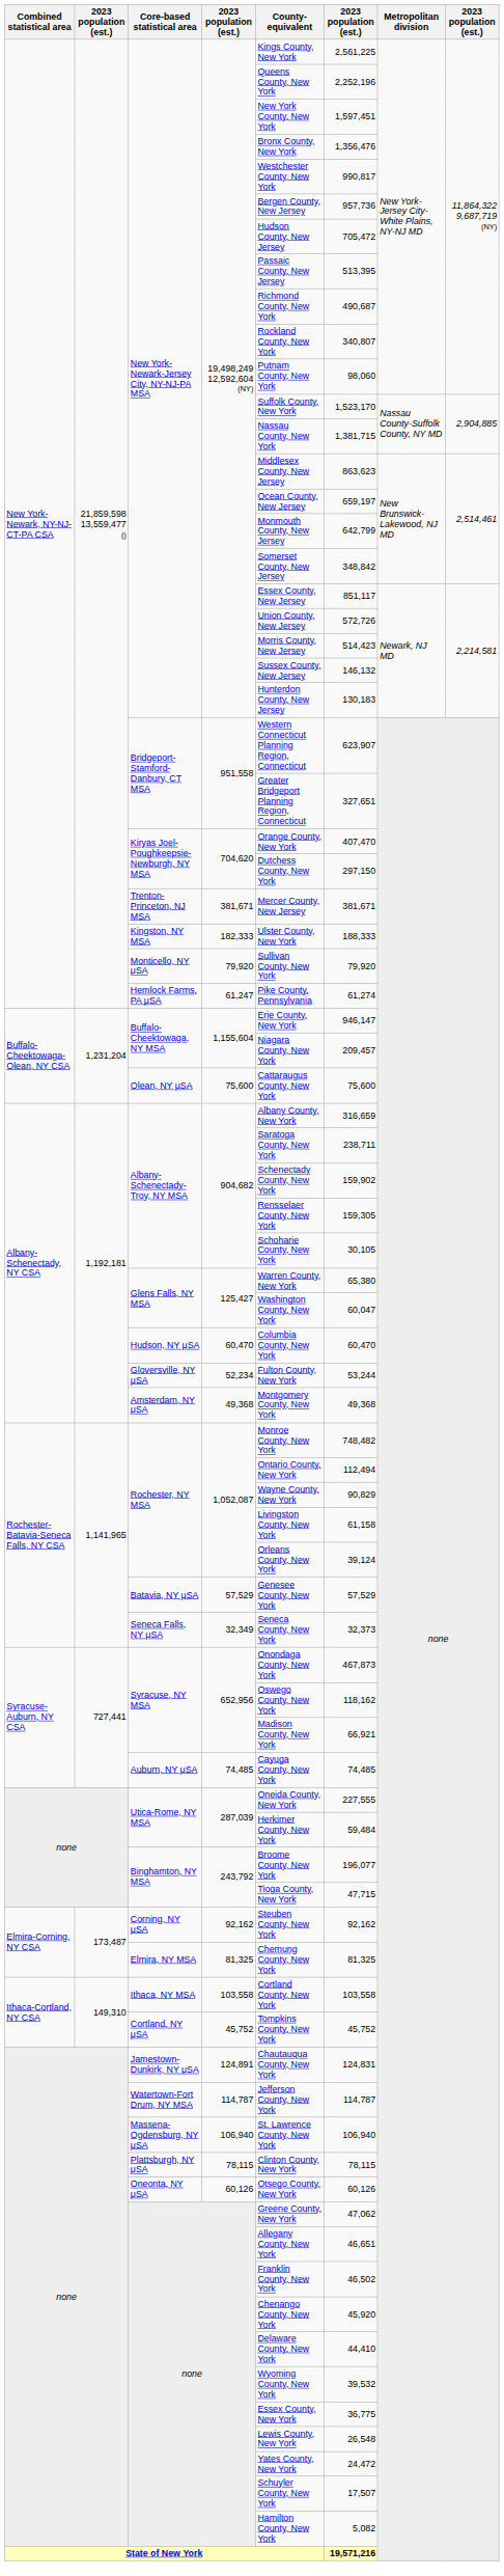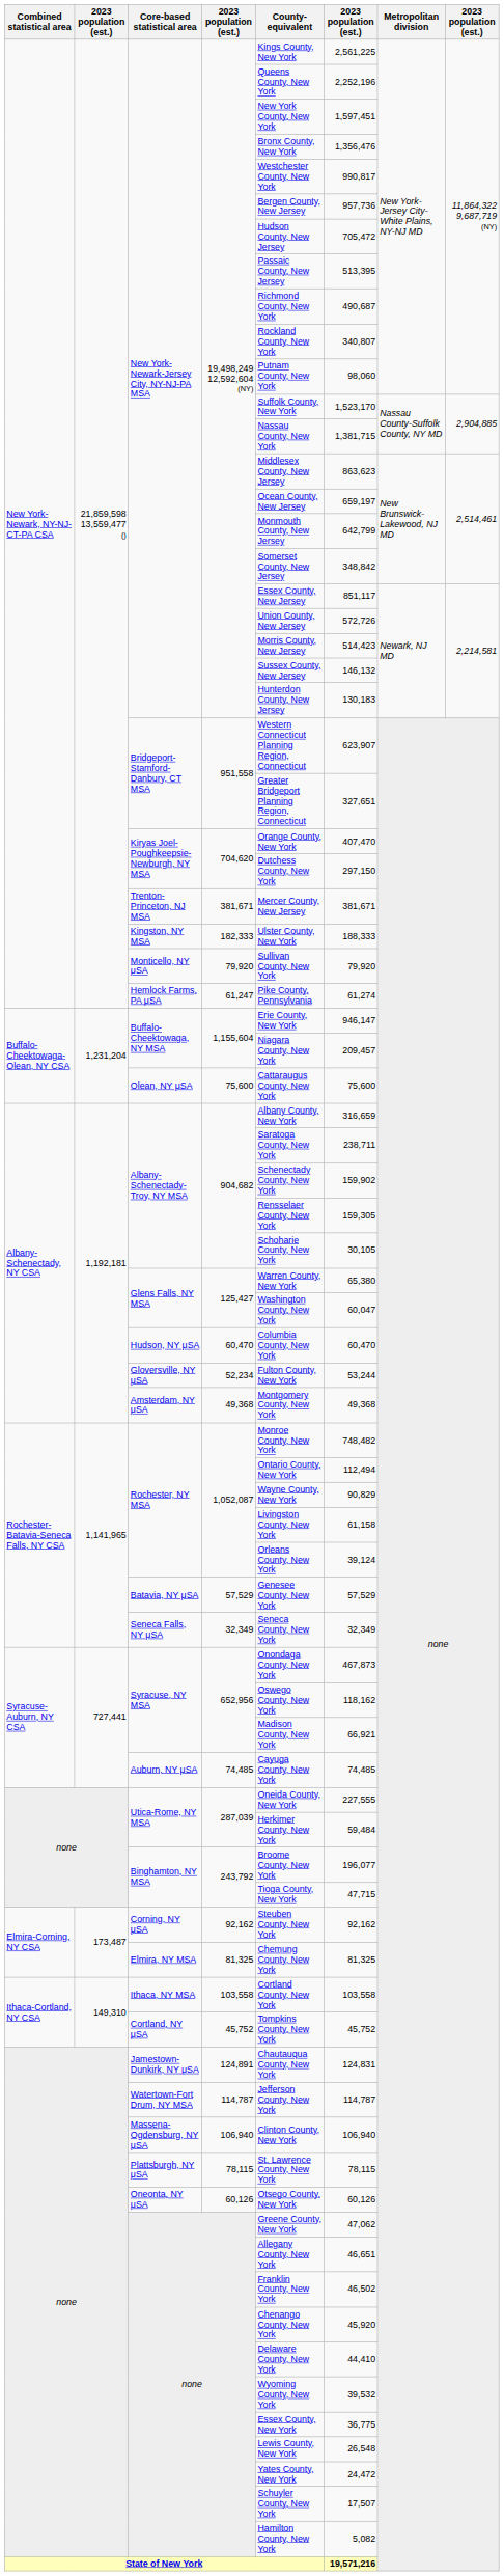 <table class=wikitable>
 <tr>
 <th>Combined statistical area</th>
 <th>2023 population (est.)</th>
 <th>Core-based statistical area</th>
 <th>2023 population (est.)</th>
 <th>County-equivalent</th>
 <th>2023 population (est.)</th>
 <th>Metropolitan division</th>
 <th>2023 population (est.)</th>
 </tr>
 <tr>
 <td rowspan="30"><a href='#'><span>New York-Newark, NY-NJ-CT-PA CSA</span></a></td>
 <td rowspan="30" align="right"><span>21,859,598</span><br>13,559,477 <small>()</small></td>
 <td rowspan="22"><a href='#'><span>New York-Newark-Jersey City, NY-NJ-PA MSA</span></a></td>
 <td rowspan="22" align="right"><span>19,498,249</span><br>12,592,604 <small>(NY)</small></td>
 <td><a href='#'>Kings County, New York</a></td>
 <td align=right>2,561,225</td>
 <td rowspan="11"><span><em>New York-Jersey City-White Plains, NY-NJ MD</em></span></td>
 <td rowspan="11" align="right"><span><em>11,864,322</em></span><br><em>9,687,719</em> <small>(NY)</small></td>
 </tr>
 <tr>
 <td><a href='#'>Queens County, New York</a></td>
 <td align=right>2,252,196</td>
 </tr>
 <tr>
 <td><a href='#'>New York County, New York</a></td>
 <td align=right>1,597,451</td>
 </tr>
 <tr>
 <td><a href='#'>Bronx County, New York</a></td>
 <td align=right>1,356,476</td>
 </tr>
 <tr>
 <td><a href='#'>Westchester County, New York</a></td>
 <td align=right>990,817</td>
 </tr>
 <tr>
 <td><a href='#'><span>Bergen County, New Jersey</span></a></td>
 <td align=right><span>957,736</span></td>
 </tr>
 <tr>
 <td><a href='#'><span>Hudson County, New Jersey</span></a></td>
 <td align=right><span>705,472</span></td>
 </tr>
 <tr>
 <td><a href='#'><span>Passaic County, New Jersey</span></a></td>
 <td align=right><span>513,395</span></td>
 </tr>
 <tr>
 <td><a href='#'>Richmond County, New York</a></td>
 <td align=right>490,687</td>
 </tr>
 <tr>
 <td><a href='#'>Rockland County, New York</a></td>
 <td align=right>340,807</td>
 </tr>
 <tr>
 <td><a href='#'>Putnam County, New York</a></td>
 <td align=right>98,060</td>
 </tr>
 <tr>
 <td><a href='#'>Suffolk County, New York</a></td>
 <td align=right>1,523,170</td>
 <td rowspan="2"><em>Nassau County-Suffolk County, NY MD</em></td>
 <td rowspan="2" align="right"><em>2,904,885</em></td>
 </tr>
 <tr>
 <td><a href='#'>Nassau County, New York</a></td>
 <td align=right>1,381,715</td>
 </tr>
 <tr>
 <td><a href='#'><span>Middlesex County, New Jersey</span></a></td>
 <td align=right><span>863,623</span></td>
 <td rowspan="4"><span><em>New Brunswick-Lakewood, NJ MD</em></span></td>
 <td rowspan="4" align="right"><span><em>2,514,461</em></span></td>
 </tr>
 <tr>
 <td><a href='#'><span>Ocean County, New Jersey</span></a></td>
 <td align=right><span>659,197</span></td>
 </tr>
 <tr>
 <td><a href='#'><span>Monmouth County, New Jersey</span></a></td>
 <td align=right><span>642,799</span></td>
 </tr>
 <tr>
 <td><a href='#'><span>Somerset County, New Jersey</span></a></td>
 <td align=right><span>348,842</span></td>
 </tr>
 <tr>
 <td><a href='#'><span>Essex County, New Jersey</span></a></td>
 <td align=right><span>851,117</span></td>
 <td rowspan="5"><span><em>Newark, NJ MD</em></span></td>
 <td rowspan="5" align="right"><span><em>2,214,581</em></span></td>
 </tr>
 <tr>
 <td><a href='#'><span>Union County, New Jersey</span></a></td>
 <td align=right><span>572,726</span></td>
 </tr>
 <tr>
 <td><a href='#'><span>Morris County, New Jersey</span></a></td>
 <td align=right><span>514,423</span></td>
 </tr>
 <tr>
 <td><a href='#'><span>Sussex County, New Jersey</span></a></td>
 <td align=right><span>146,132</span></td>
 </tr>
 <tr>
 <td><a href='#'><span>Hunterdon County, New Jersey</span></a></td>
 <td align=right><span>130,183</span></td>
 </tr>
 <tr>
 <td rowspan=2><a href='#'><span>Bridgeport-Stamford-Danbury, CT MSA</span></a></td>
 <td rowspan=2 align=right><span>951,558</span></td>
 <td><a href='#'><span>Western Connecticut Planning Region, Connecticut</span></a></td>
 <td align=right><span>623,907</span></td>
 <td rowspan=57 colspan=2 align=center bgcolor=#EEEEEE><em>none</em></td>
 </tr>
 <tr>
 <td><a href='#'><span>Greater Bridgeport Planning Region, Connecticut</span></a></td>
 <td align=right><span>327,651</span></td>
 </tr>
 <tr>
 <td rowspan="2"><a href='#'>Kiryas Joel-Poughkeepsie-Newburgh, NY MSA</a></td>
 <td rowspan="2" align="right">704,620</td>
 <td><a href='#'>Orange County, New York</a></td>
 <td align="right">407,470</td>
 </tr>
 <tr>
 <td><a href='#'>Dutchess County, New York</a></td>
 <td align="right">297,150</td>
 </tr>
 <tr>
 <td rowspan=1><a href='#'><span>Trenton-Princeton, NJ MSA</span></a></td>
 <td rowspan=1 align=right><span>381,671</span></td>
 <td><a href='#'><span>Mercer County, New Jersey</span></a></td>
 <td align=right><span>381,671</span></td>
 </tr>
 <tr>
 <td rowspan=1><a href='#'>Kingston, NY MSA</a></td>
 <td rowspan=1 align=right>182,333</td>
 <td><a href='#'>Ulster County, New York</a></td>
 <td align=right>188,333</td>
 </tr>
 <tr>
 <td rowspan=1><a href='#'>Monticello, NY μSA</a></td>
 <td rowspan=1 align=right>79,920</td>
 <td><a href='#'>Sullivan County, New York</a></td>
 <td align=right>79,920</td>
 </tr>
 <tr>
 <td rowspan=1><a href='#'><span>Hemlock Farms, PA μSA</span></a></td>
 <td rowspan=1 align=right><span>61,247</span></td>
 <td><a href='#'><span>Pike County, Pennsylvania</span></a></td>
 <td align=right><span>61,274</span></td>
 </tr>
 <tr>
 <td rowspan=3><a href='#'>Buffalo-Cheektowaga-Olean, NY CSA</a></td>
 <td rowspan=3 align=right>1,231,204</td>
 <td rowspan=2><a href='#'>Buffalo-Cheektowaga, NY MSA</a></td>
 <td rowspan=2 align=right>1,155,604</td>
 <td><a href='#'>Erie County, New York</a></td>
 <td align=right>946,147</td>
 </tr>
 <tr>
 <td><a href='#'>Niagara County, New York</a></td>
 <td align=right>209,457</td>
 </tr>
 <tr>
 <td rowspan=1><a href='#'>Olean, NY μSA</a></td>
 <td rowspan=1 align=right>75,600</td>
 <td><a href='#'>Cattaraugus County, New York</a></td>
 <td align=right>75,600</td>
 </tr>
 <tr>
 <td rowspan=10><a href='#'>Albany-Schenectady, NY CSA</a></td>
 <td rowspan=10 align=right>1,192,181</td>
 <td rowspan=5><a href='#'>Albany-Schenectady-Troy, NY MSA</a></td>
 <td rowspan=5 align=right>904,682</td>
 <td><a href='#'>Albany County, New York</a></td>
 <td align=right>316,659</td>
 </tr>
 <tr>
 <td><a href='#'>Saratoga County, New York</a></td>
 <td align=right>238,711</td>
 </tr>
 <tr>
 <td><a href='#'>Schenectady County, New York</a></td>
 <td align=right>159,902</td>
 </tr>
 <tr>
 <td><a href='#'>Rensselaer County, New York</a></td>
 <td align=right>159,305</td>
 </tr>
 <tr>
 <td><a href='#'>Schoharie County, New York</a></td>
 <td align=right>30,105</td>
 </tr>
 <tr>
 <td rowspan=2><a href='#'>Glens Falls, NY MSA</a></td>
 <td rowspan=2 align=right>125,427</td>
 <td><a href='#'>Warren County, New York</a></td>
 <td align=right>65,380</td>
 </tr>
 <tr>
 <td><a href='#'>Washington County, New York</a></td>
 <td align=right>60,047</td>
 </tr>
 <tr>
 <td rowspan=1><a href='#'>Hudson, NY μSA</a></td>
 <td rowspan=1 align=right>60,470</td>
 <td><a href='#'>Columbia County, New York</a></td>
 <td align=right>60,470</td>
 </tr>
 <tr>
 <td rowspan=1><a href='#'>Gloversville, NY μSA</a></td>
 <td rowspan=1 align=right>52,234</td>
 <td><a href='#'>Fulton County, New York</a></td>
 <td align=right>53,244</td>
 </tr>
 <tr>
 <td rowspan=1><a href='#'>Amsterdam, NY μSA</a></td>
 <td rowspan=1 align=right>49,368</td>
 <td><a href='#'>Montgomery County, New York</a></td>
 <td align=right>49,368</td>
 </tr>
 <tr>
 <td rowspan=7><a href='#'>Rochester-Batavia-Seneca Falls, NY CSA</a></td>
 <td rowspan=7 align=right>1,141,965</td>
 <td rowspan=5><a href='#'>Rochester, NY MSA</a></td>
 <td rowspan=5 align=right>1,052,087</td>
 <td><a href='#'>Monroe County, New York</a></td>
 <td align=right>748,482</td>
 </tr>
 <tr>
 <td><a href='#'>Ontario County, New York</a></td>
 <td align=right>112,494</td>
 </tr>
 <tr>
 <td><a href='#'>Wayne County, New York</a></td>
 <td align=right>90,829</td>
 </tr>
 <tr>
 <td><a href='#'>Livingston County, New York</a></td>
 <td align=right>61,158</td>
 </tr>
 <tr>
 <td><a href='#'>Orleans County, New York</a></td>
 <td align=right>39,124</td>
 </tr>
 <tr>
 <td rowspan=1><a href='#'>Batavia, NY μSA</a></td>
 <td rowspan=1 align=right>57,529</td>
 <td><a href='#'>Genesee County, New York</a></td>
 <td align=right>57,529</td>
 </tr>
 <tr>
 <td rowspan=1><a href='#'>Seneca Falls, NY μSA</a></td>
 <td rowspan=1 align=right>32,349</td>
 <td><a href='#'>Seneca County, New York</a></td>
-<td align=right>32,373</td>
+<td align=right>32,349</td>
 </tr>
 <tr>
 <td rowspan=4><a href='#'>Syracuse-Auburn, NY CSA</a></td>
 <td rowspan=4 align=right>727,441</td>
 <td rowspan=3><a href='#'>Syracuse, NY MSA</a></td>
 <td rowspan=3 align=right>652,956</td>
 <td><a href='#'>Onondaga County, New York</a></td>
 <td align=right>467,873</td>
 </tr>
 <tr>
 <td><a href='#'>Oswego County, New York</a></td>
 <td align=right>118,162</td>
 </tr>
 <tr>
 <td><a href='#'>Madison County, New York</a></td>
 <td align=right>66,921</td>
 </tr>
 <tr>
 <td rowspan=1><a href='#'>Auburn, NY μSA</a></td>
 <td rowspan=1 align=right>74,485</td>
 <td><a href='#'>Cayuga County, New York</a></td>
 <td align=right>74,485</td>
 </tr>
 <tr>
 <td rowspan=4 colspan=2 align=center bgcolor=#EEEEEE><em>none</em></td>
 <td rowspan=2><a href='#'>Utica-Rome, NY MSA</a></td>
 <td rowspan=2 align=right>287,039</td>
 <td><a href='#'>Oneida County, New York</a></td>
 <td align=right>227,555</td>
 </tr>
 <tr>
 <td><a href='#'>Herkimer County, New York</a></td>
 <td align=right>59,484</td>
 </tr>
 <tr>
 <td rowspan=2><a href='#'>Binghamton, NY MSA</a></td>
 <td rowspan=2 align=right>243,792</td>
 <td><a href='#'>Broome County, New York</a></td>
 <td align=right>196,077</td>
 </tr>
 <tr>
 <td><a href='#'>Tioga County, New York</a></td>
 <td align=right>47,715</td>
 </tr>
 <tr>
 <td rowspan=2><a href='#'>Elmira-Corning, NY CSA</a></td>
 <td rowspan=2 align=right>173,487</td>
 <td rowspan=1><a href='#'>Corning, NY μSA</a></td>
 <td rowspan=1 align=right>92,162</td>
 <td><a href='#'>Steuben County, New York</a></td>
 <td align=right>92,162</td>
 </tr>
 <tr>
 <td rowspan=1><a href='#'>Elmira, NY MSA</a></td>
 <td rowspan=1 align=right>81,325</td>
 <td><a href='#'>Chemung County, New York</a></td>
 <td align=right>81,325</td>
 </tr>
 <tr>
 <td rowspan=2><a href='#'>Ithaca-Cortland, NY CSA</a></td>
 <td rowspan=2 align=right>149,310</td>
 <td rowspan=1><a href='#'>Ithaca, NY MSA</a></td>
 <td rowspan=1 align=right>103,558</td>
 <td><a href='#'>Cortland County, New York</a></td>
 <td align=right>103,558</td>
 </tr>
 <tr>
 <td rowspan=1><a href='#'>Cortland, NY μSA</a></td>
 <td rowspan=1 align=right>45,752</td>
 <td><a href='#'>Tompkins County, New York</a></td>
 <td align=right>45,752</td>
 </tr>
 <tr>
 <td rowspan=16 colspan=2 align=center bgcolor=#EEEEEE><em>none</em></td>
 <td rowspan=1><a href='#'>Jamestown-Dunkirk, NY μSA</a></td>
 <td rowspan=1 align=right>124,891</td>
 <td><a href='#'>Chautauqua County, New York</a></td>
 <td align=right>124,831</td>
 </tr>
 <tr>
 <td rowspan=1><a href='#'>Watertown-Fort Drum, NY MSA</a></td>
 <td rowspan=1 align=right>114,787</td>
 <td><a href='#'>Jefferson County, New York</a></td>
 <td align=right>114,787</td>
 </tr>
 <tr>
 <td rowspan=1><a href='#'>Massena-Ogdensburg, NY μSA</a></td>
 <td rowspan=1 align=right>106,940</td>
-<td><a href='#'>St. Lawrence County, New York</a></td>
+<td><a href='#'>Clinton County, New York</a></td>
 <td align=right>106,940</td>
 </tr>
 <tr>
 <td rowspan=1><a href='#'>Plattsburgh, NY μSA</a></td>
 <td rowspan=1 align=right>78,115</td>
-<td><a href='#'>Clinton County, New York</a></td>
+<td><a href='#'>St. Lawrence County, New York</a></td>
 <td align=right>78,115</td>
 </tr>
 <tr>
 <td rowspan=1><a href='#'>Oneonta, NY μSA</a></td>
 <td rowspan=1 align=right>60,126</td>
 <td><a href='#'>Otsego County, New York</a></td>
 <td align=right>60,126</td>
 </tr>
 <tr>
 <td rowspan=11 colspan=2 align=center bgcolor=#EEEEEE><em>none</em></td>
 <td><a href='#'>Greene County, New York</a></td>
 <td align=right>47,062</td>
 </tr>
 <tr>
 <td><a href='#'>Allegany County, New York</a></td>
 <td align=right>46,651</td>
 </tr>
 <tr>
 <td><a href='#'>Franklin County, New York</a></td>
 <td align=right>46,502</td>
 </tr>
 <tr>
 <td><a href='#'>Chenango County, New York</a></td>
 <td align=right>45,920</td>
 </tr>
 <tr>
 <td><a href='#'>Delaware County, New York</a></td>
 <td align=right>44,410</td>
 </tr>
 <tr>
 <td><a href='#'>Wyoming County, New York</a></td>
 <td align=right>39,532</td>
 </tr>
 <tr>
 <td><a href='#'>Essex County, New York</a></td>
 <td align=right>36,775</td>
 </tr>
 <tr>
 <td><a href='#'>Lewis County, New York</a></td>
 <td align=right>26,548</td>
 </tr>
 <tr>
 <td><a href='#'>Yates County, New York</a></td>
 <td align=right>24,472</td>
 </tr>
 <tr>
 <td><a href='#'>Schuyler County, New York</a></td>
 <td align=right>17,507</td>
 </tr>
 <tr>
 <td><a href='#'>Hamilton County, New York</a></td>
 <td align=right>5,082</td>
 </tr>
 <tr style="font-weight:bold;" bgcolor=#FFFFBB>
 <td colspan=5 align=center><a href='#'>State of New York</a></td>
 <td align=right>19,571,216</td>
 </tr>
 </table>
